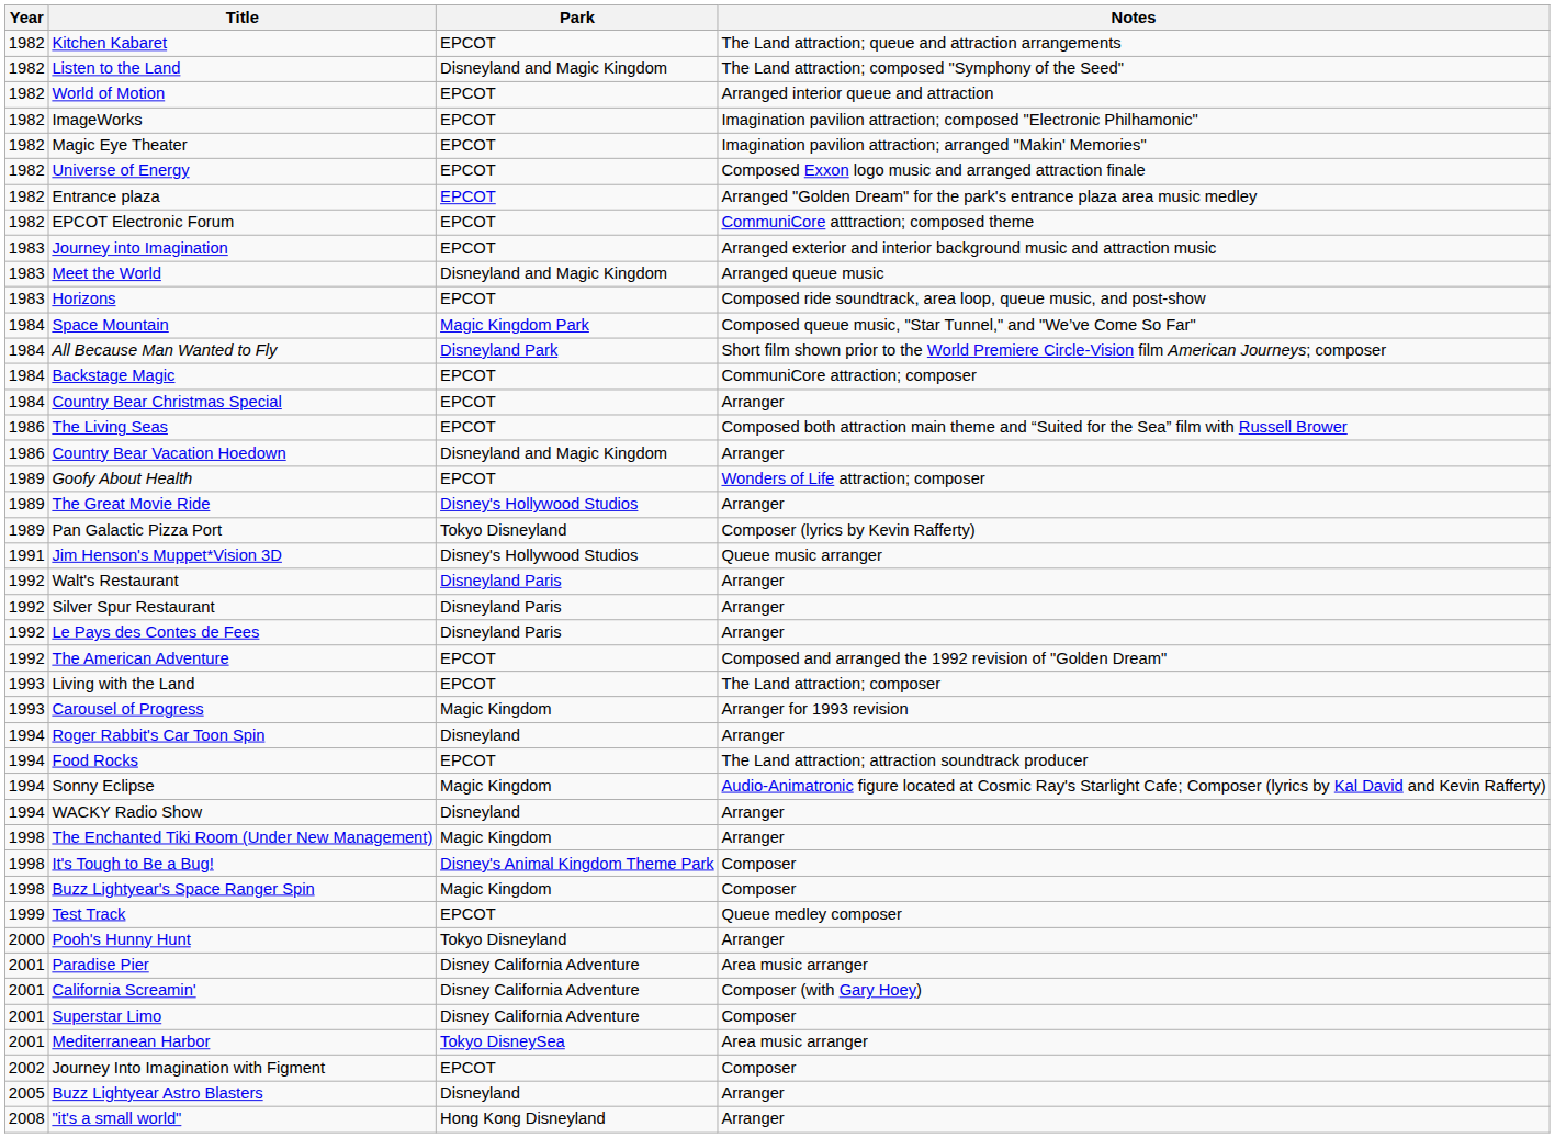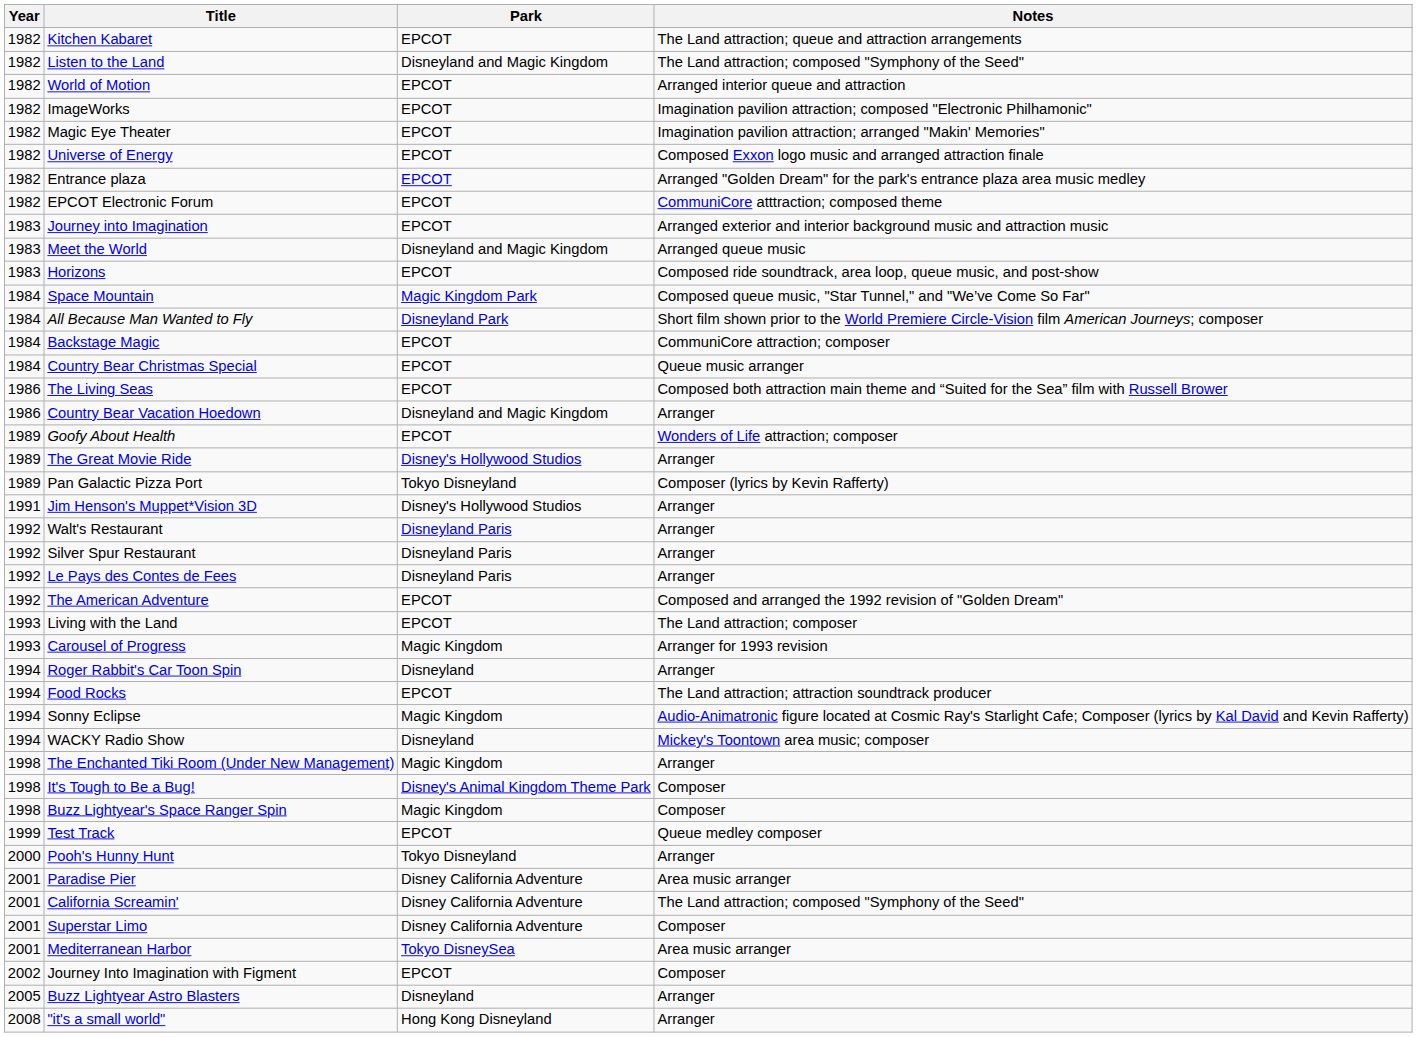 <table class="wikitable">
 <tr>
 <th>Year</th>
 <th>Title</th>
 <th>Park</th>
 <th>Notes</th>
 </tr>
 <tr>
 <td>1982</td>
 <td><a href='#'>Kitchen Kabaret</a></td>
 <td>EPCOT</td>
 <td>The Land attraction; queue and attraction arrangements</td>
 </tr>
 <tr>
 <td>1982</td>
 <td><a href='#'>Listen to the Land</a></td>
 <td>Disneyland and Magic Kingdom</td>
 <td>The Land attraction; composed "Symphony of the Seed"</td>
 </tr>
 <tr>
 <td>1982</td>
 <td><a href='#'>World of Motion</a></td>
 <td>EPCOT</td>
 <td>Arranged interior queue and attraction</td>
 </tr>
 <tr>
 <td>1982</td>
 <td>ImageWorks</td>
 <td>EPCOT</td>
 <td>Imagination pavilion attraction; composed "Electronic Philhamonic"</td>
 </tr>
 <tr>
 <td>1982</td>
 <td>Magic Eye Theater</td>
 <td>EPCOT</td>
 <td>Imagination pavilion attraction; arranged "Makin' Memories"</td>
 </tr>
 <tr>
 <td>1982</td>
 <td><a href='#'>Universe of Energy</a></td>
 <td>EPCOT</td>
 <td>Composed <a href='#'>Exxon</a> logo music and arranged attraction finale</td>
 </tr>
 <tr>
 <td>1982</td>
 <td>Entrance plaza</td>
 <td><a href='#'>EPCOT</a></td>
 <td>Arranged "Golden Dream" for the park's entrance plaza area music medley</td>
 </tr>
 <tr>
 <td>1982</td>
 <td>EPCOT Electronic Forum</td>
 <td>EPCOT</td>
 <td><a href='#'>CommuniCore</a> atttraction; composed theme</td>
 </tr>
 <tr>
 <td>1983</td>
 <td><a href='#'>Journey into Imagination</a></td>
 <td>EPCOT</td>
 <td>Arranged exterior and interior background music and attraction music</td>
 </tr>
 <tr>
 <td>1983</td>
 <td><a href='#'>Meet the World</a></td>
 <td>Disneyland and Magic Kingdom</td>
 <td>Arranged queue music</td>
 </tr>
 <tr>
 <td>1983</td>
 <td><a href='#'>Horizons</a></td>
 <td>EPCOT</td>
 <td>Composed ride soundtrack, area loop, queue music, and post-show</td>
 </tr>
 <tr>
 <td>1984</td>
 <td><a href='#'>Space Mountain</a></td>
 <td><a href='#'>Magic Kingdom Park</a></td>
 <td>Composed queue music, "Star Tunnel," and "We’ve Come So Far"</td>
 </tr>
 <tr>
 <td>1984</td>
 <td><em>All Because Man Wanted to Fly</em></td>
 <td><a href='#'>Disneyland Park</a></td>
 <td>Short film shown prior to the <a href='#'>World Premiere Circle-Vision</a> film <em>American Journeys</em>; composer</td>
 </tr>
 <tr>
 <td>1984</td>
 <td><a href='#'>Backstage Magic</a></td>
 <td>EPCOT</td>
 <td>CommuniCore attraction; composer</td>
 </tr>
 <tr>
 <td>1984</td>
 <td><a href='#'>Country Bear Christmas Special</a></td>
 <td>EPCOT</td>
-<td>Arranger</td>
+<td>Queue music arranger</td>
 </tr>
 <tr>
 <td>1986</td>
 <td><a href='#'>The Living Seas</a></td>
 <td>EPCOT</td>
 <td>Composed both attraction main theme and “Suited for the Sea” film with <a href='#'>Russell Brower</a></td>
 </tr>
 <tr>
 <td>1986</td>
 <td><a href='#'>Country Bear Vacation Hoedown</a></td>
 <td>Disneyland and Magic Kingdom</td>
 <td>Arranger</td>
 </tr>
 <tr>
 <td>1989</td>
 <td><em>Goofy About Health</em></td>
 <td>EPCOT</td>
 <td><a href='#'>Wonders of Life</a> attraction; composer</td>
 </tr>
 <tr>
 <td>1989</td>
 <td><a href='#'>The Great Movie Ride</a></td>
 <td><a href='#'>Disney's Hollywood Studios</a></td>
 <td>Arranger</td>
 </tr>
 <tr>
 <td>1989</td>
 <td>Pan Galactic Pizza Port</td>
 <td>Tokyo Disneyland</td>
 <td>Composer (lyrics by Kevin Rafferty)</td>
 </tr>
 <tr>
 <td>1991</td>
 <td><a href='#'>Jim Henson's Muppet*Vision 3D</a></td>
 <td>Disney's Hollywood Studios</td>
-<td>Queue music arranger</td>
+<td>Arranger</td>
 </tr>
 <tr>
 <td>1992</td>
 <td>Walt's Restaurant</td>
 <td><a href='#'>Disneyland Paris</a></td>
 <td>Arranger</td>
 </tr>
 <tr>
 <td>1992</td>
 <td>Silver Spur Restaurant</td>
 <td>Disneyland Paris</td>
 <td>Arranger</td>
 </tr>
 <tr>
 <td>1992</td>
 <td><a href='#'>Le Pays des Contes de Fees</a></td>
 <td>Disneyland Paris</td>
 <td>Arranger</td>
 </tr>
 <tr>
 <td>1992</td>
 <td><a href='#'>The American Adventure</a></td>
 <td>EPCOT</td>
 <td>Composed and arranged the 1992 revision of "Golden Dream"</td>
 </tr>
 <tr>
 <td>1993</td>
 <td>Living with the Land</td>
 <td>EPCOT</td>
 <td>The Land attraction; composer</td>
 </tr>
 <tr>
 <td>1993</td>
 <td><a href='#'>Carousel of Progress</a></td>
 <td>Magic Kingdom</td>
 <td>Arranger for 1993 revision</td>
 </tr>
 <tr>
 <td>1994</td>
 <td><a href='#'>Roger Rabbit's Car Toon Spin</a></td>
 <td>Disneyland</td>
 <td>Arranger</td>
 </tr>
 <tr>
 <td>1994</td>
 <td><a href='#'>Food Rocks</a></td>
 <td>EPCOT</td>
 <td>The Land attraction; attraction soundtrack producer</td>
 </tr>
 <tr>
 <td>1994</td>
 <td>Sonny Eclipse</td>
 <td>Magic Kingdom</td>
 <td><a href='#'>Audio-Animatronic</a> figure located at Cosmic Ray's Starlight Cafe; Composer (lyrics by <a href='#'>Kal David</a> and Kevin Rafferty)</td>
 </tr>
 <tr>
 <td>1994</td>
 <td>WACKY Radio Show</td>
 <td>Disneyland</td>
-<td>Arranger</td>
+<td><a href='#'>Mickey's Toontown</a> area music; composer</td>
 </tr>
 <tr>
 <td>1998</td>
 <td><a href='#'>The Enchanted Tiki Room (Under New Management)</a></td>
 <td>Magic Kingdom</td>
 <td>Arranger</td>
 </tr>
 <tr>
 <td>1998</td>
 <td><a href='#'>It's Tough to Be a Bug!</a></td>
 <td><a href='#'>Disney's Animal Kingdom Theme Park</a></td>
 <td>Composer</td>
 </tr>
 <tr>
 <td>1998</td>
 <td><a href='#'>Buzz Lightyear's Space Ranger Spin</a></td>
 <td>Magic Kingdom</td>
 <td>Composer</td>
 </tr>
 <tr>
 <td>1999</td>
 <td><a href='#'>Test Track</a></td>
 <td>EPCOT</td>
 <td>Queue medley composer</td>
 </tr>
 <tr>
 <td>2000</td>
 <td><a href='#'>Pooh's Hunny Hunt</a></td>
 <td>Tokyo Disneyland</td>
 <td>Arranger</td>
 </tr>
 <tr>
 <td>2001</td>
 <td><a href='#'>Paradise Pier</a></td>
 <td>Disney California Adventure</td>
 <td>Area music arranger</td>
 </tr>
 <tr>
 <td>2001</td>
 <td><a href='#'>California Screamin'</a></td>
 <td>Disney California Adventure</td>
-<td>Composer (with <a href='#'>Gary Hoey</a>)</td>
+<td>The Land attraction; composed "Symphony of the Seed"</td>
 </tr>
 <tr>
 <td>2001</td>
 <td><a href='#'>Superstar Limo</a></td>
 <td>Disney California Adventure</td>
 <td>Composer</td>
 </tr>
 <tr>
 <td>2001</td>
 <td><a href='#'>Mediterranean Harbor</a></td>
 <td><a href='#'>Tokyo DisneySea</a></td>
 <td>Area music arranger</td>
 </tr>
 <tr>
 <td>2002</td>
 <td>Journey Into Imagination with Figment</td>
 <td>EPCOT</td>
 <td>Composer</td>
 </tr>
 <tr>
 <td>2005</td>
 <td><a href='#'>Buzz Lightyear Astro Blasters</a></td>
 <td>Disneyland</td>
 <td>Arranger</td>
 </tr>
 <tr>
 <td>2008</td>
 <td><a href='#'>"it's a small world"</a></td>
 <td>Hong Kong Disneyland</td>
 <td>Arranger</td>
 </tr>
 </table>
